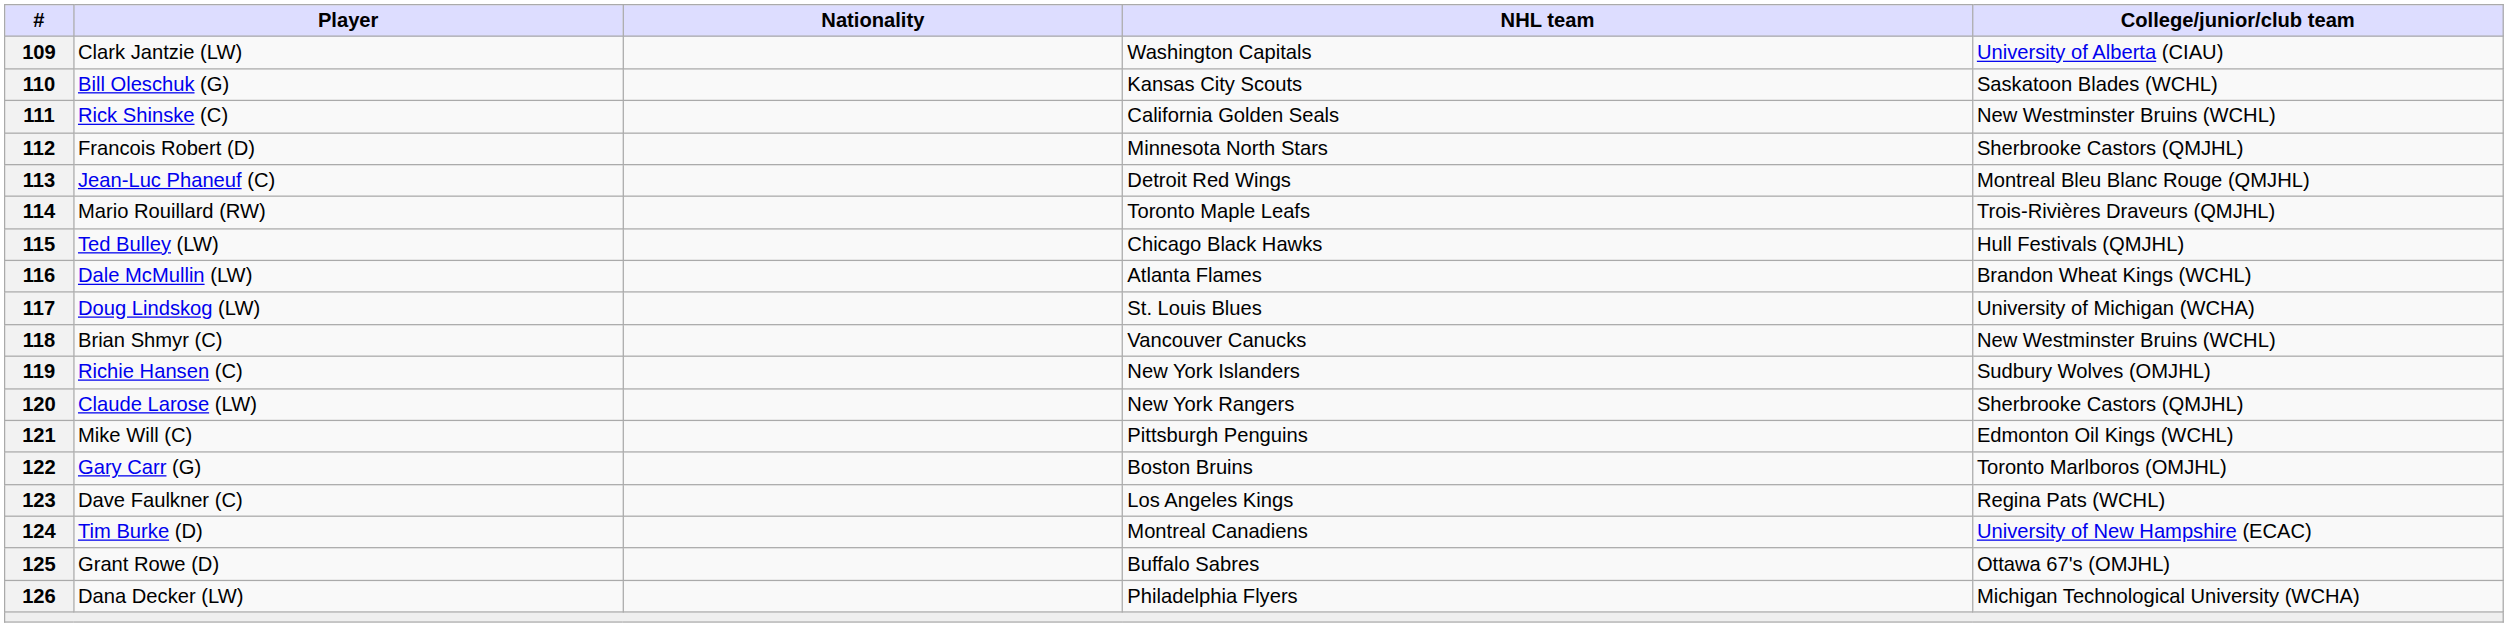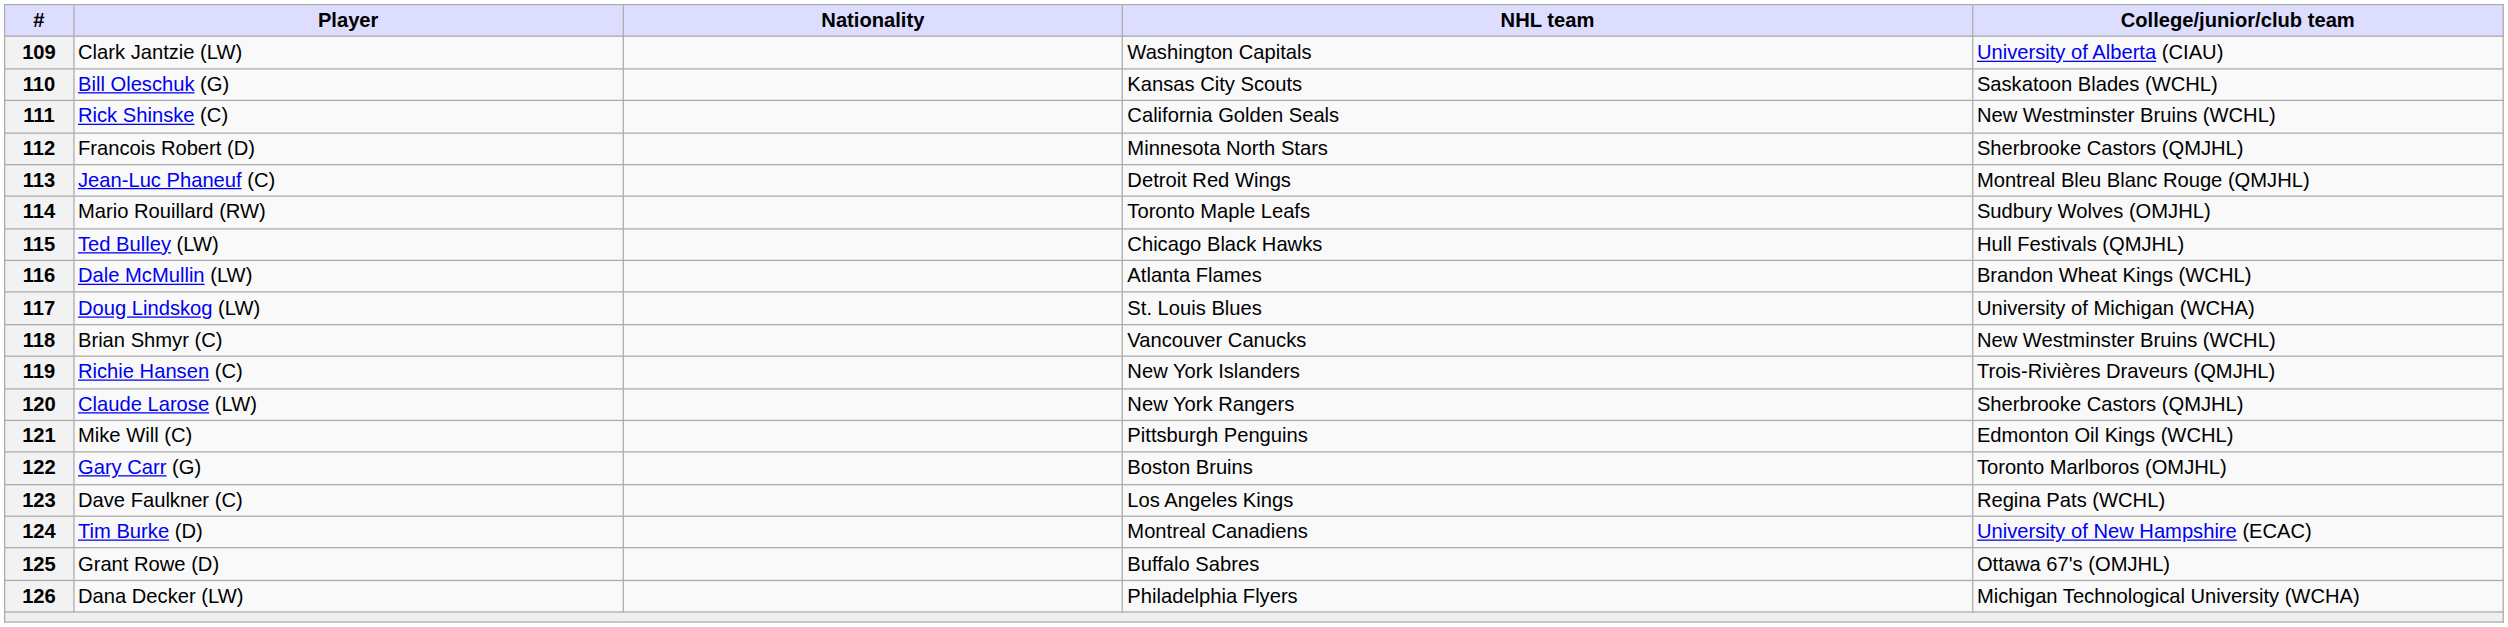 <table class="wikitable" style="width: 100%">
 <tr>
 <th style="background:#ddf; width:2.75%;">#</th>
 <th style="background:#ddf; width:22.0%;">Player</th>
 <th style="background:#ddf; width:20.0%;">Nationality</th>
 <th style="background:#ddf; width:34.0%;">NHL team</th>
 <th style="background:#ddf; width:100.0%;">College/junior/club team</th>
 </tr>
 <tr>
 <th>109</th>
 <td>Clark Jantzie (LW)</td>
 <td></td>
 <td>Washington Capitals</td>
 <td><a href='#'>University of Alberta</a> (CIAU)</td>
 </tr>
 <tr>
 <th>110</th>
 <td><a href='#'>Bill Oleschuk</a> (G)</td>
 <td></td>
 <td>Kansas City Scouts</td>
 <td>Saskatoon Blades (WCHL)</td>
 </tr>
 <tr>
 <th>111</th>
 <td><a href='#'>Rick Shinske</a> (C)</td>
 <td></td>
 <td>California Golden Seals</td>
 <td>New Westminster Bruins (WCHL)</td>
 </tr>
 <tr>
 <th>112</th>
 <td>Francois Robert (D)</td>
 <td></td>
 <td>Minnesota North Stars</td>
 <td>Sherbrooke Castors (QMJHL)</td>
 </tr>
 <tr>
 <th>113</th>
 <td><a href='#'>Jean-Luc Phaneuf</a> (C)</td>
 <td></td>
 <td>Detroit Red Wings</td>
 <td>Montreal Bleu Blanc Rouge (QMJHL)</td>
 </tr>
 <tr>
 <th>114</th>
 <td>Mario Rouillard (RW)</td>
 <td></td>
 <td>Toronto Maple Leafs</td>
-<td>Trois-Rivières Draveurs (QMJHL)</td>
+<td>Sudbury Wolves (OMJHL)</td>
 </tr>
 <tr>
 <th>115</th>
 <td><a href='#'>Ted Bulley</a> (LW)</td>
 <td></td>
 <td>Chicago Black Hawks</td>
 <td>Hull Festivals (QMJHL)</td>
 </tr>
 <tr>
 <th>116</th>
 <td><a href='#'>Dale McMullin</a> (LW)</td>
 <td></td>
 <td>Atlanta Flames</td>
 <td>Brandon Wheat Kings (WCHL)</td>
 </tr>
 <tr>
 <th>117</th>
 <td><a href='#'>Doug Lindskog</a> (LW)</td>
 <td></td>
 <td>St. Louis Blues</td>
 <td>University of Michigan (WCHA)</td>
 </tr>
 <tr>
 <th>118</th>
 <td>Brian Shmyr (C)</td>
 <td></td>
 <td>Vancouver Canucks</td>
 <td>New Westminster Bruins (WCHL)</td>
 </tr>
 <tr>
 <th>119</th>
 <td><a href='#'>Richie Hansen</a> (C)</td>
 <td></td>
 <td>New York Islanders</td>
-<td>Sudbury Wolves (OMJHL)</td>
+<td>Trois-Rivières Draveurs (QMJHL)</td>
 </tr>
 <tr>
 <th>120</th>
 <td><a href='#'>Claude Larose</a> (LW)</td>
 <td></td>
 <td>New York Rangers</td>
 <td>Sherbrooke Castors (QMJHL)</td>
 </tr>
 <tr>
 <th>121</th>
 <td>Mike Will (C)</td>
 <td></td>
 <td>Pittsburgh Penguins</td>
 <td>Edmonton Oil Kings (WCHL)</td>
 </tr>
 <tr>
 <th>122</th>
 <td><a href='#'>Gary Carr</a> (G)</td>
 <td></td>
 <td>Boston Bruins</td>
 <td>Toronto Marlboros (OMJHL)</td>
 </tr>
 <tr>
 <th>123</th>
 <td>Dave Faulkner (C)</td>
 <td></td>
 <td>Los Angeles Kings</td>
 <td>Regina Pats (WCHL)</td>
 </tr>
 <tr>
 <th>124</th>
 <td><a href='#'>Tim Burke</a> (D)</td>
 <td></td>
 <td>Montreal Canadiens</td>
 <td><a href='#'>University of New Hampshire</a> (ECAC)</td>
 </tr>
 <tr>
 <th>125</th>
 <td>Grant Rowe (D)</td>
 <td></td>
 <td>Buffalo Sabres</td>
 <td>Ottawa 67's (OMJHL)</td>
 </tr>
 <tr>
 <th>126</th>
 <td>Dana Decker (LW)</td>
 <td></td>
 <td>Philadelphia Flyers</td>
 <td>Michigan Technological University (WCHA)</td>
 </tr>
 <tr>
 <td align=center colspan="6" bgcolor="#efefef"></td>
 </tr>
 </table>
